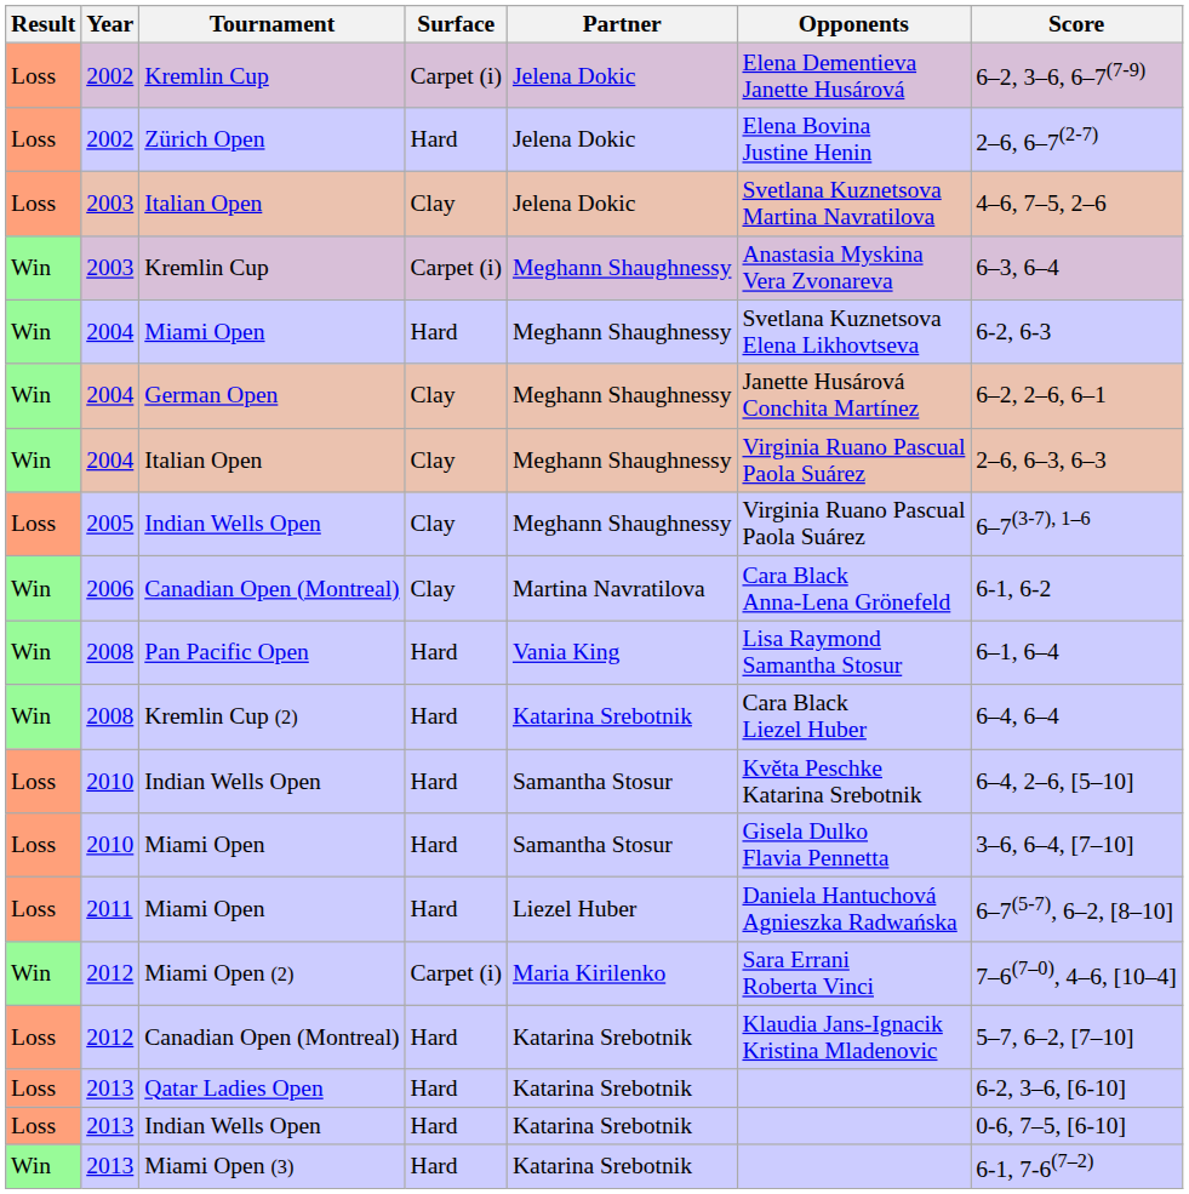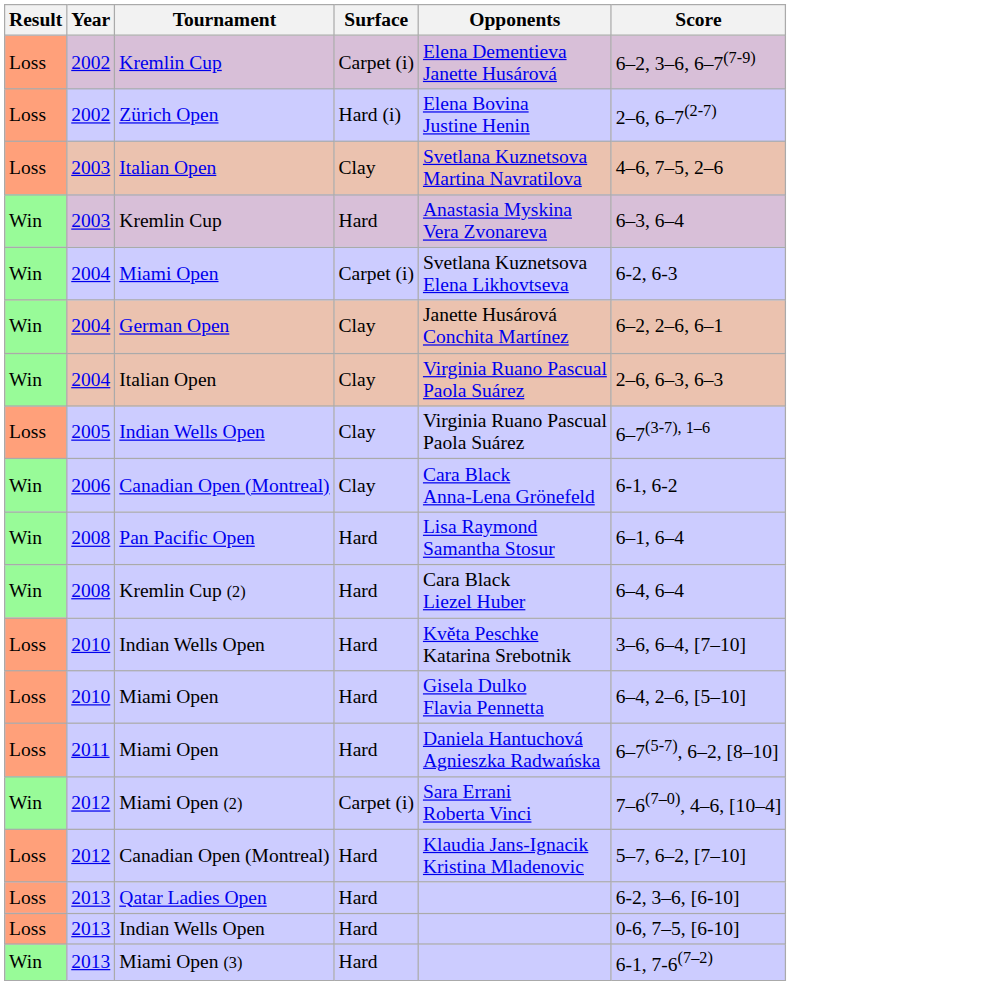 <table class="sortable wikitable">
 <tr>
 <th>Result</th>
 <th>Year</th>
 <th>Tournament</th>
 <th>Surface</th>
-<th>Partner</th>
 <th>Opponents</th>
 <th class="unsortable">Score</th>
 </tr>
 <tr bgcolor=thistle>
 <td bgcolor=#ffa07a>Loss</td>
 <td><a href='#'>2002</a></td>
 <td><a href='#'>Kremlin Cup</a></td>
 <td>Carpet (i)</td>
-<td> <a href='#'>Jelena Dokic</a></td>
 <td> <a href='#'>Elena Dementieva</a> <br> <a href='#'>Janette Husárová</a></td>
 <td>6–2, 3–6, 6–7<sup>(7-9)</sup></td>
 </tr>
 <tr bgcolor=#CCCCFF>
 <td bgcolor=#ffa07a>Loss</td>
 <td><a href='#'>2002</a></td>
 <td><a href='#'>Zürich Open</a></td>
-<td>Hard</td>
-<td> Jelena Dokic</td>
+<td>Hard (i)</td>
 <td> <a href='#'>Elena Bovina</a> <br> <a href='#'>Justine Henin</a></td>
 <td>2–6, 6–7<sup>(2-7)</sup></td>
 </tr>
 <tr bgcolor=EBC2AF>
 <td bgcolor=#ffa07a>Loss</td>
 <td><a href='#'>2003</a></td>
 <td><a href='#'>Italian Open</a></td>
 <td>Clay</td>
-<td> Jelena Dokic</td>
 <td> <a href='#'>Svetlana Kuznetsova</a> <br> <a href='#'>Martina Navratilova</a></td>
 <td>4–6, 7–5, 2–6</td>
 </tr>
 <tr bgcolor=thistle>
 <td bgcolor=#98fb98>Win</td>
 <td><a href='#'>2003</a></td>
 <td>Kremlin Cup</td>
-<td>Carpet (i)</td>
-<td> <a href='#'>Meghann Shaughnessy</a></td>
+<td>Hard</td>
 <td> <a href='#'>Anastasia Myskina</a> <br> <a href='#'>Vera Zvonareva</a></td>
 <td>6–3, 6–4</td>
 </tr>
 <tr bgcolor=#CCCCFF>
 <td bgcolor=#98fb98>Win</td>
 <td><a href='#'>2004</a></td>
 <td><a href='#'>Miami Open</a></td>
-<td>Hard</td>
-<td> Meghann Shaughnessy</td>
+<td>Carpet (i)</td>
 <td> Svetlana Kuznetsova <br> <a href='#'>Elena Likhovtseva</a></td>
 <td>6-2, 6-3</td>
 </tr>
 <tr bgcolor=EBC2AF>
 <td bgcolor=#98fb98>Win</td>
 <td><a href='#'>2004</a></td>
 <td><a href='#'>German Open</a></td>
 <td>Clay</td>
-<td> Meghann Shaughnessy</td>
 <td> Janette Husárová <br> <a href='#'>Conchita Martínez</a></td>
 <td>6–2, 2–6, 6–1</td>
 </tr>
 <tr bgcolor=EBC2AF>
 <td bgcolor=#98fb98>Win</td>
 <td><a href='#'>2004</a></td>
 <td>Italian Open</td>
 <td>Clay</td>
-<td> Meghann Shaughnessy</td>
 <td> <a href='#'>Virginia Ruano Pascual</a> <br> <a href='#'>Paola Suárez</a></td>
 <td>2–6, 6–3, 6–3</td>
 </tr>
 <tr bgcolor=#CCCCFF>
 <td bgcolor=#ffa07a>Loss</td>
 <td><a href='#'>2005</a></td>
 <td><a href='#'>Indian Wells Open</a></td>
 <td>Clay</td>
-<td> Meghann Shaughnessy</td>
 <td> Virginia Ruano Pascual <br> Paola Suárez</td>
 <td>6–7<sup>(3-7), 1–6</sup></td>
 </tr>
 <tr bgcolor=#CCCCFF>
 <td bgcolor=#98fb98>Win</td>
 <td><a href='#'>2006</a></td>
 <td><a href='#'>Canadian Open (Montreal)</a></td>
 <td>Clay</td>
-<td> Martina Navratilova</td>
 <td> <a href='#'>Cara Black</a> <br> <a href='#'>Anna-Lena Grönefeld</a></td>
 <td>6-1, 6-2</td>
 </tr>
 <tr bgcolor=#CCCCFF>
 <td bgcolor=#98fb98>Win</td>
 <td><a href='#'>2008</a></td>
 <td><a href='#'>Pan Pacific Open</a></td>
 <td>Hard</td>
-<td> <a href='#'>Vania King</a></td>
 <td> <a href='#'>Lisa Raymond</a> <br> <a href='#'>Samantha Stosur</a></td>
 <td>6–1, 6–4</td>
 </tr>
 <tr bgcolor=#CCCCFF>
 <td bgcolor=#98fb98>Win</td>
 <td><a href='#'>2008</a></td>
 <td>Kremlin Cup <small>(2)</small></td>
 <td>Hard</td>
-<td> <a href='#'>Katarina Srebotnik</a></td>
 <td> Cara Black <br> <a href='#'>Liezel Huber</a></td>
 <td>6–4, 6–4</td>
 </tr>
 <tr bgcolor=#CCCCFF>
 <td bgcolor=#ffa07a>Loss</td>
 <td><a href='#'>2010</a></td>
 <td>Indian Wells Open</td>
 <td>Hard</td>
-<td> Samantha Stosur</td>
 <td> <a href='#'>Květa Peschke</a> <br> Katarina Srebotnik</td>
-<td>6–4, 2–6, [5–10]</td>
+<td>3–6, 6–4, [7–10]</td>
 </tr>
 <tr bgcolor=#CCCCFF>
 <td bgcolor=#ffa07a>Loss</td>
 <td><a href='#'>2010</a></td>
 <td>Miami Open</td>
 <td>Hard</td>
-<td> Samantha Stosur</td>
 <td> <a href='#'>Gisela Dulko</a> <br> <a href='#'>Flavia Pennetta</a></td>
-<td>3–6, 6–4, [7–10]</td>
+<td>6–4, 2–6, [5–10]</td>
 </tr>
 <tr bgcolor=#CCCCFF>
 <td bgcolor=#ffa07a>Loss</td>
 <td><a href='#'>2011</a></td>
 <td>Miami Open</td>
 <td>Hard</td>
-<td> Liezel Huber</td>
 <td> <a href='#'>Daniela Hantuchová</a> <br> <a href='#'>Agnieszka Radwańska</a></td>
 <td>6–7<sup>(5-7)</sup>, 6–2, [8–10]</td>
 </tr>
 <tr bgcolor=#CCCCFF>
 <td bgcolor=#98fb98>Win</td>
 <td><a href='#'>2012</a></td>
 <td>Miami Open <small>(2)</small></td>
 <td>Carpet (i)</td>
-<td> <a href='#'>Maria Kirilenko</a></td>
 <td> <a href='#'>Sara Errani</a> <br> <a href='#'>Roberta Vinci</a></td>
 <td>7–6<sup>(7–0)</sup>, 4–6, [10–4]</td>
 </tr>
 <tr bgcolor=#CCCCFF>
 <td bgcolor=#ffa07a>Loss</td>
 <td><a href='#'>2012</a></td>
 <td>Canadian Open (Montreal)</td>
 <td>Hard</td>
-<td> Katarina Srebotnik</td>
 <td> <a href='#'>Klaudia Jans-Ignacik</a> <br> <a href='#'>Kristina Mladenovic</a></td>
 <td>5–7, 6–2, [7–10]</td>
 </tr>
 <tr bgcolor=#CCCCFF>
 <td bgcolor=#ffa07a>Loss</td>
 <td><a href='#'>2013</a></td>
 <td><a href='#'>Qatar Ladies Open</a></td>
 <td>Hard</td>
-<td> Katarina Srebotnik</td>
 <td></td>
 <td>6-2, 3–6, [6-10]</td>
 </tr>
 <tr bgcolor=#CCCCFF>
 <td bgcolor=#ffa07a>Loss</td>
 <td><a href='#'>2013</a></td>
 <td>Indian Wells Open</td>
 <td>Hard</td>
-<td> Katarina Srebotnik</td>
 <td></td>
 <td>0-6, 7–5, [6-10]</td>
 </tr>
 <tr bgcolor=#CCCCFF>
 <td bgcolor=#98fb98>Win</td>
 <td><a href='#'>2013</a></td>
 <td>Miami Open <small>(3)</small></td>
 <td>Hard</td>
-<td> Katarina Srebotnik</td>
 <td></td>
 <td>6-1, 7-6<sup>(7–2)</sup></td>
 </tr>
 </table>
